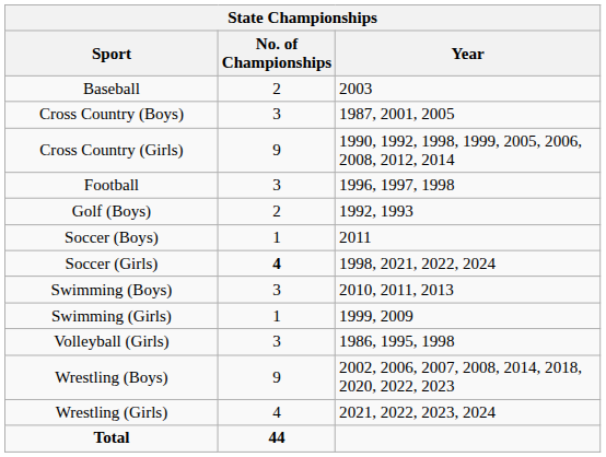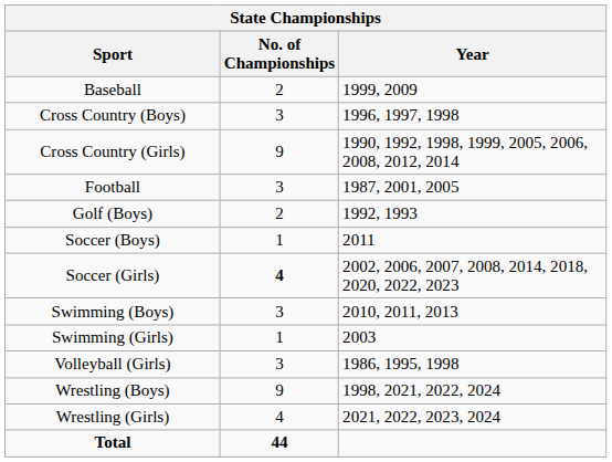 <table class="wikitable sortable" style="text-align: center;">
 <tr>
 <th colspan="3">State Championships </th>
 </tr>
 <tr>
 <th width="200px" class="unsortable">Sport</th>
 <th width="100px" class="unsortable">No. of Championships</th>
 <th width="250px" class="unsortable">Year</th>
 </tr>
 <tr>
 <td>Baseball</td>
 <td>2</td>
-<td style="text-align: left;">2003</td>
+<td style="text-align: left;">1999, 2009</td>
 </tr>
 <tr>
 <td>Cross Country (Boys)</td>
 <td>3</td>
-<td style="text-align: left;">1987, 2001, 2005</td>
+<td style="text-align: left;">1996, 1997, 1998</td>
 </tr>
 <tr>
 <td>Cross Country (Girls)</td>
 <td>9</td>
 <td style="text-align: left;">1990, 1992, 1998, 1999, 2005, 2006, 2008, 2012, 2014</td>
 </tr>
 <tr>
 <td>Football</td>
 <td>3</td>
-<td style="text-align: left;">1996, 1997, 1998</td>
+<td style="text-align: left;">1987, 2001, 2005</td>
 </tr>
 <tr>
 <td>Golf (Boys)</td>
 <td>2</td>
 <td style="text-align: left;">1992, 1993</td>
 </tr>
 <tr>
 <td>Soccer (Boys)</td>
 <td>1</td>
 <td style="text-align: left;">2011</td>
 </tr>
 <tr>
 <td>Soccer (Girls)</td>
 <td><strong>4</strong></td>
-<td style="text-align: left;">1998, 2021, 2022, 2024</td>
+<td style="text-align: left;">2002, 2006, 2007, 2008, 2014, 2018, 2020, 2022, 2023</td>
 </tr>
 <tr>
 <td>Swimming (Boys)</td>
 <td>3</td>
 <td style="text-align: left;">2010, 2011, 2013</td>
 </tr>
 <tr>
 <td>Swimming (Girls)</td>
 <td>1</td>
-<td style="text-align: left;">1999, 2009</td>
+<td style="text-align: left;">2003</td>
 </tr>
 <tr>
 <td>Volleyball (Girls)</td>
 <td>3</td>
 <td style="text-align: left;">1986, 1995, 1998</td>
 </tr>
 <tr>
 <td>Wrestling (Boys)</td>
 <td>9</td>
-<td style="text-align: left;">2002, 2006, 2007, 2008, 2014, 2018, 2020, 2022, 2023</td>
+<td style="text-align: left;">1998, 2021, 2022, 2024</td>
 </tr>
 <tr>
 <td>Wrestling (Girls)</td>
 <td>4</td>
 <td style="text-align: left;">2021, 2022, 2023, 2024</td>
 </tr>
 <tr>
 <td><strong>Total</strong></td>
 <td><strong>44</strong></td>
 <td> </td>
 </tr>
 </table>
